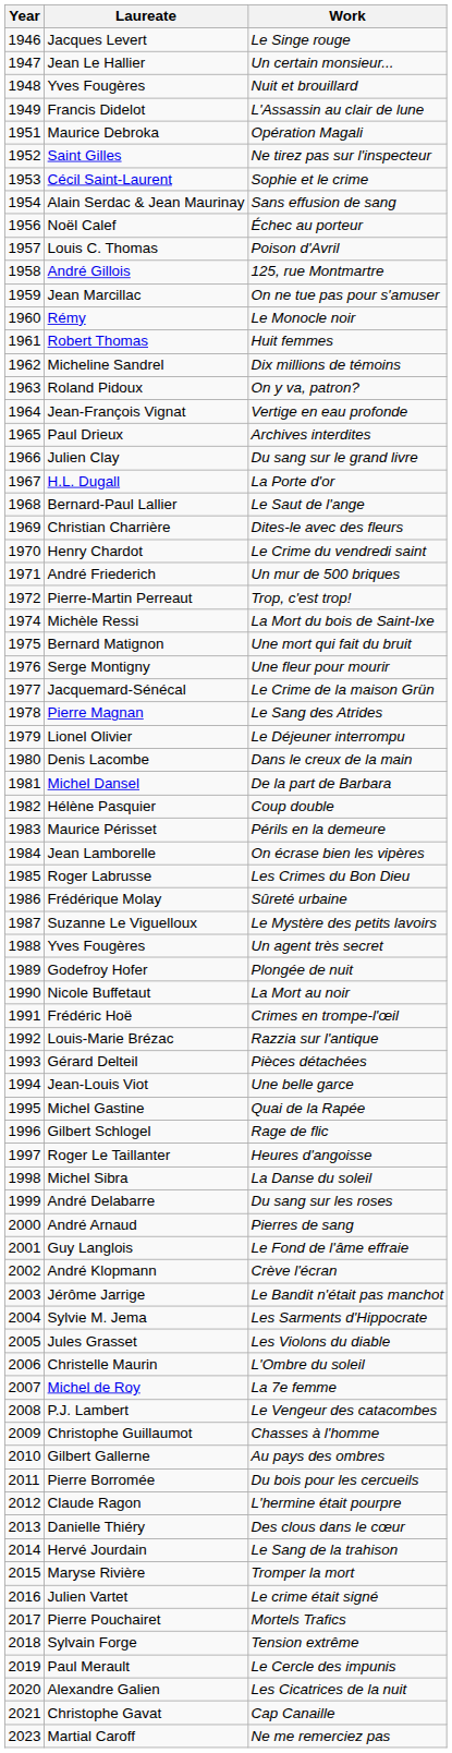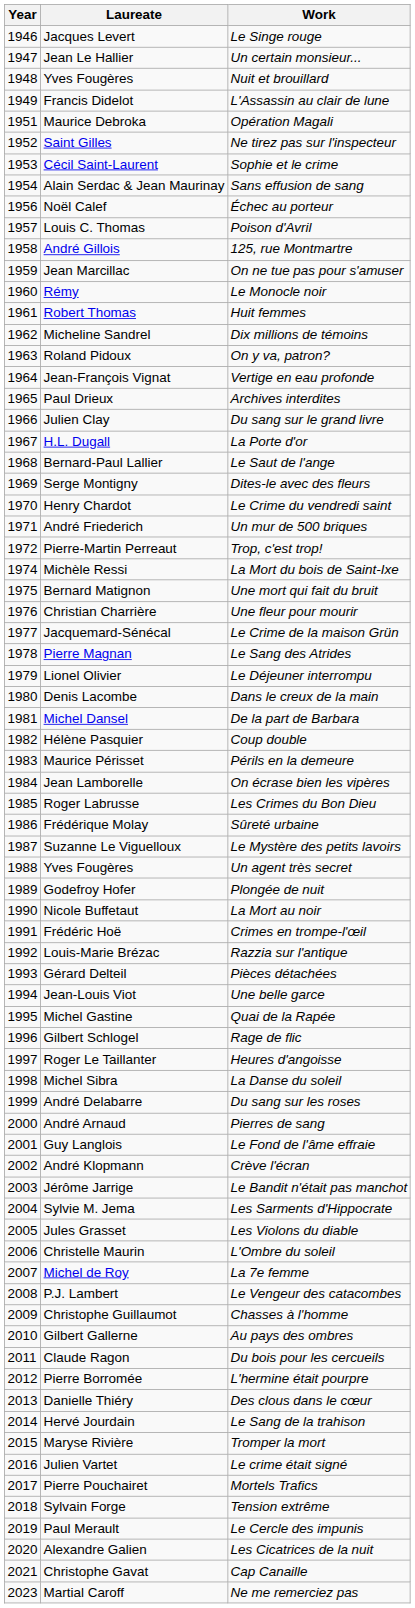 <table class="wikitable">
 <tr>
 <th>Year</th>
 <th>Laureate</th>
 <th>Work</th>
 </tr>
 <tr>
 <td>1946</td>
 <td>Jacques Levert</td>
 <td><em>Le Singe rouge</em></td>
 </tr>
 <tr>
 <td>1947</td>
 <td>Jean Le Hallier</td>
 <td><em>Un certain monsieur...</em></td>
 </tr>
 <tr>
 <td>1948</td>
 <td>Yves Fougères</td>
 <td><em>Nuit et brouillard</em></td>
 </tr>
 <tr>
 <td>1949</td>
 <td>Francis Didelot</td>
 <td><em>L'Assassin au clair de lune</em></td>
 </tr>
 <tr>
 <td>1951</td>
 <td>Maurice Debroka</td>
 <td><em>Opération Magali</em></td>
 </tr>
 <tr>
 <td>1952</td>
 <td><a href='#'>Saint Gilles</a></td>
 <td><em>Ne tirez pas sur l'inspecteur</em></td>
 </tr>
 <tr>
 <td>1953</td>
 <td><a href='#'>Cécil Saint-Laurent</a></td>
 <td><em>Sophie et le crime</em></td>
 </tr>
 <tr>
 <td>1954</td>
 <td>Alain Serdac & Jean Maurinay</td>
 <td><em>Sans effusion de sang</em></td>
 </tr>
 <tr>
 <td>1956</td>
 <td>Noël Calef</td>
 <td><em>Échec au porteur</em></td>
 </tr>
 <tr>
 <td>1957</td>
 <td>Louis C. Thomas</td>
 <td><em>Poison d'Avril</em></td>
 </tr>
 <tr>
 <td>1958</td>
 <td><a href='#'>André Gillois</a></td>
 <td><em>125, rue Montmartre</em></td>
 </tr>
 <tr>
 <td>1959</td>
 <td>Jean Marcillac</td>
 <td><em>On ne tue pas pour s'amuser</em></td>
 </tr>
 <tr>
 <td>1960</td>
 <td><a href='#'>Rémy</a></td>
 <td><em>Le Monocle noir</em></td>
 </tr>
 <tr>
 <td>1961</td>
 <td><a href='#'>Robert Thomas</a></td>
 <td><em>Huit femmes</em></td>
 </tr>
 <tr>
 <td>1962</td>
 <td>Micheline Sandrel</td>
 <td><em>Dix millions de témoins</em></td>
 </tr>
 <tr>
 <td>1963</td>
 <td>Roland Pidoux</td>
 <td><em>On y va, patron?</em></td>
 </tr>
 <tr>
 <td>1964</td>
 <td>Jean-François Vignat</td>
 <td><em>Vertige en eau profonde</em></td>
 </tr>
 <tr>
 <td>1965</td>
 <td>Paul Drieux</td>
 <td><em>Archives interdites</em></td>
 </tr>
 <tr>
 <td>1966</td>
 <td>Julien Clay</td>
 <td><em>Du sang sur le grand livre</em></td>
 </tr>
 <tr>
 <td>1967</td>
 <td><a href='#'>H.L. Dugall</a></td>
 <td><em>La Porte d'or</em></td>
 </tr>
 <tr>
 <td>1968</td>
 <td>Bernard-Paul Lallier</td>
 <td><em>Le Saut de l'ange</em></td>
 </tr>
 <tr>
 <td>1969</td>
-<td>Christian Charrière</td>
+<td>Serge Montigny</td>
 <td><em>Dites-le avec des fleurs</em></td>
 </tr>
 <tr>
 <td>1970</td>
 <td>Henry Chardot</td>
 <td><em>Le Crime du vendredi saint</em></td>
 </tr>
 <tr>
 <td>1971</td>
 <td>André Friederich</td>
 <td><em>Un mur de 500 briques</em></td>
 </tr>
 <tr>
 <td>1972</td>
 <td>Pierre-Martin Perreaut</td>
 <td><em>Trop, c'est trop!</em></td>
 </tr>
 <tr>
 <td>1974</td>
 <td>Michèle Ressi</td>
 <td><em>La Mort du bois de Saint-Ixe</em></td>
 </tr>
 <tr>
 <td>1975</td>
 <td>Bernard Matignon</td>
 <td><em>Une mort qui fait du bruit</em></td>
 </tr>
 <tr>
 <td>1976</td>
-<td>Serge Montigny</td>
+<td>Christian Charrière</td>
 <td><em>Une fleur pour mourir</em></td>
 </tr>
 <tr>
 <td>1977</td>
 <td>Jacquemard-Sénécal</td>
 <td><em>Le Crime de la maison Grün</em></td>
 </tr>
 <tr>
 <td>1978</td>
 <td><a href='#'>Pierre Magnan</a></td>
 <td><em>Le Sang des Atrides</em></td>
 </tr>
 <tr>
 <td>1979</td>
 <td>Lionel Olivier</td>
 <td><em>Le Déjeuner interrompu</em></td>
 </tr>
 <tr>
 <td>1980</td>
 <td>Denis Lacombe</td>
 <td><em>Dans le creux de la main</em></td>
 </tr>
 <tr>
 <td>1981</td>
 <td><a href='#'>Michel Dansel</a></td>
 <td><em>De la part de Barbara</em></td>
 </tr>
 <tr>
 <td>1982</td>
 <td>Hélène Pasquier</td>
 <td><em>Coup double</em></td>
 </tr>
 <tr>
 <td>1983</td>
 <td>Maurice Périsset</td>
 <td><em>Périls en la demeure</em></td>
 </tr>
 <tr>
 <td>1984</td>
 <td>Jean Lamborelle</td>
 <td><em>On écrase bien les vipères</em></td>
 </tr>
 <tr>
 <td>1985</td>
 <td>Roger Labrusse</td>
 <td><em>Les Crimes du Bon Dieu</em></td>
 </tr>
 <tr>
 <td>1986</td>
 <td>Frédérique Molay</td>
 <td><em>Sûreté urbaine</em></td>
 </tr>
 <tr>
 <td>1987</td>
 <td>Suzanne Le Viguelloux</td>
 <td><em>Le Mystère des petits lavoirs</em></td>
 </tr>
 <tr>
 <td>1988</td>
 <td>Yves Fougères</td>
 <td><em>Un agent très secret</em></td>
 </tr>
 <tr>
 <td>1989</td>
 <td>Godefroy Hofer</td>
 <td><em>Plongée de nuit</em></td>
 </tr>
 <tr>
 <td>1990</td>
 <td>Nicole Buffetaut</td>
 <td><em>La Mort au noir</em></td>
 </tr>
 <tr>
 <td>1991</td>
 <td>Frédéric Hoë</td>
 <td><em>Crimes en trompe-l'œil</em></td>
 </tr>
 <tr>
 <td>1992</td>
 <td>Louis-Marie Brézac</td>
 <td><em>Razzia sur l'antique</em></td>
 </tr>
 <tr>
 <td>1993</td>
 <td>Gérard Delteil</td>
 <td><em>Pièces détachées</em></td>
 </tr>
 <tr>
 <td>1994</td>
 <td>Jean-Louis Viot</td>
 <td><em>Une belle garce</em></td>
 </tr>
 <tr>
 <td>1995</td>
 <td>Michel Gastine</td>
 <td><em>Quai de la Rapée</em></td>
 </tr>
 <tr>
 <td>1996</td>
 <td>Gilbert Schlogel</td>
 <td><em>Rage de flic</em></td>
 </tr>
 <tr>
 <td>1997</td>
 <td>Roger Le Taillanter</td>
 <td><em>Heures d'angoisse</em></td>
 </tr>
 <tr>
 <td>1998</td>
 <td>Michel Sibra</td>
 <td><em>La Danse du soleil</em></td>
 </tr>
 <tr>
 <td>1999</td>
 <td>André Delabarre</td>
 <td><em>Du sang sur les roses</em></td>
 </tr>
 <tr>
 <td>2000</td>
 <td>André Arnaud</td>
 <td><em>Pierres de sang</em></td>
 </tr>
 <tr>
 <td>2001</td>
 <td>Guy Langlois</td>
 <td><em>Le Fond de l'âme effraie</em></td>
 </tr>
 <tr>
 <td>2002</td>
 <td>André Klopmann</td>
 <td><em>Crève l'écran</em></td>
 </tr>
 <tr>
 <td>2003</td>
 <td>Jérôme Jarrige</td>
 <td><em>Le Bandit n'était pas manchot</em></td>
 </tr>
 <tr>
 <td>2004</td>
 <td>Sylvie M. Jema</td>
 <td><em>Les Sarments d'Hippocrate</em></td>
 </tr>
 <tr>
 <td>2005</td>
 <td>Jules Grasset</td>
 <td><em>Les Violons du diable</em></td>
 </tr>
 <tr>
 <td>2006</td>
 <td>Christelle Maurin</td>
 <td><em>L'Ombre du soleil</em></td>
 </tr>
 <tr>
 <td>2007</td>
 <td><a href='#'>Michel de Roy</a></td>
 <td><em>La 7e femme</em></td>
 </tr>
 <tr>
 <td>2008</td>
 <td>P.J. Lambert</td>
 <td><em>Le Vengeur des catacombes</em></td>
 </tr>
 <tr>
 <td>2009</td>
 <td>Christophe Guillaumot</td>
 <td><em>Chasses à l'homme</em></td>
 </tr>
 <tr>
 <td>2010</td>
 <td>Gilbert Gallerne</td>
 <td><em>Au pays des ombres</em></td>
 </tr>
 <tr>
 <td>2011</td>
-<td>Pierre Borromée</td>
+<td>Claude Ragon</td>
 <td><em>Du bois pour les cercueils</em></td>
 </tr>
 <tr>
 <td>2012</td>
-<td>Claude Ragon</td>
+<td>Pierre Borromée</td>
 <td><em>L'hermine était pourpre</em></td>
 </tr>
 <tr>
 <td>2013</td>
 <td>Danielle Thiéry</td>
 <td><em>Des clous dans le cœur</em></td>
 </tr>
 <tr>
 <td>2014</td>
 <td>Hervé Jourdain</td>
 <td><em>Le Sang de la trahison</em></td>
 </tr>
 <tr>
 <td>2015</td>
 <td>Maryse Rivière</td>
 <td><em>Tromper la mort</em></td>
 </tr>
 <tr>
 <td>2016</td>
 <td>Julien Vartet</td>
 <td><em>Le crime était signé</em></td>
 </tr>
 <tr>
 <td>2017</td>
 <td>Pierre Pouchairet</td>
 <td><em>Mortels Trafics</em></td>
 </tr>
 <tr>
 <td>2018</td>
 <td>Sylvain Forge</td>
 <td><em>Tension extrême</em></td>
 </tr>
 <tr>
 <td>2019</td>
 <td>Paul Merault</td>
 <td><em>Le Cercle des impunis</em></td>
 </tr>
 <tr>
 <td>2020</td>
 <td>Alexandre Galien</td>
 <td><em>Les Cicatrices de la nuit</em></td>
 </tr>
 <tr>
 <td>2021</td>
 <td>Christophe Gavat</td>
 <td><em>Cap Canaille</em></td>
 </tr>
 <tr>
 <td>2023</td>
 <td>Martial Caroff</td>
 <td><em>Ne me remerciez pas</em></td>
 </tr>
 </table>
